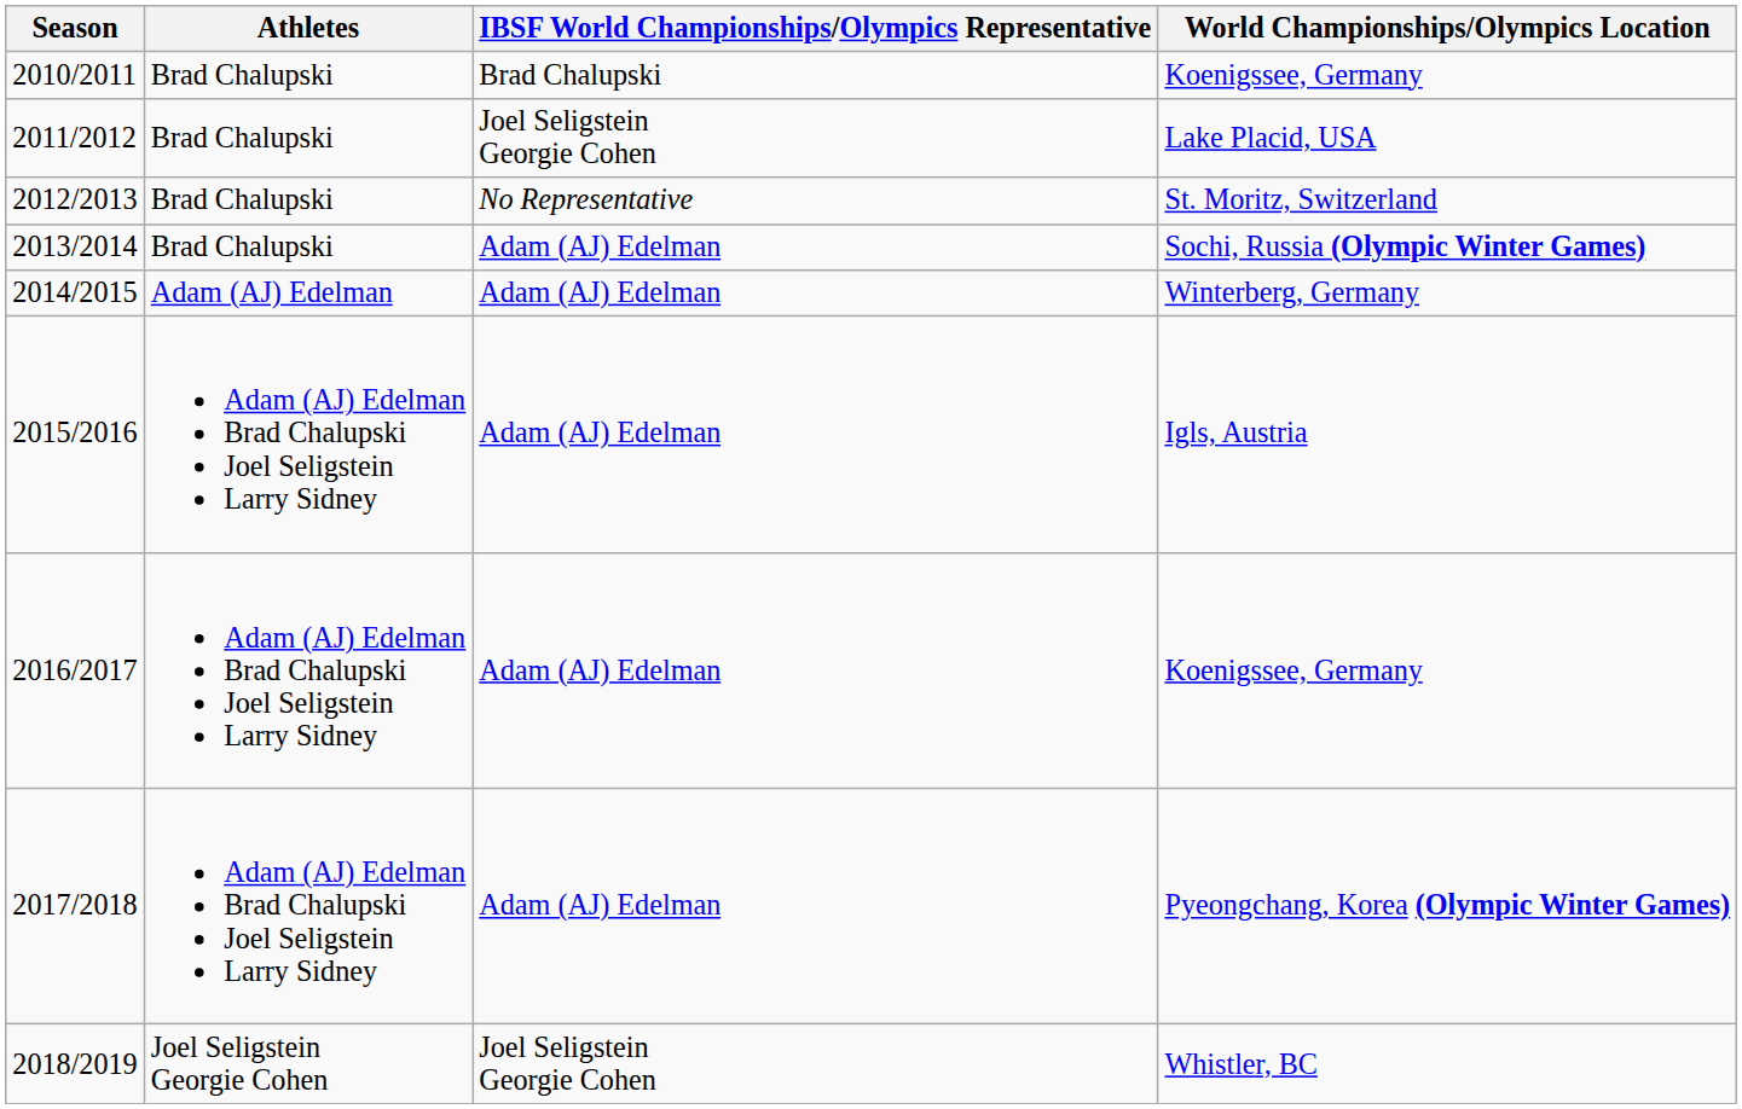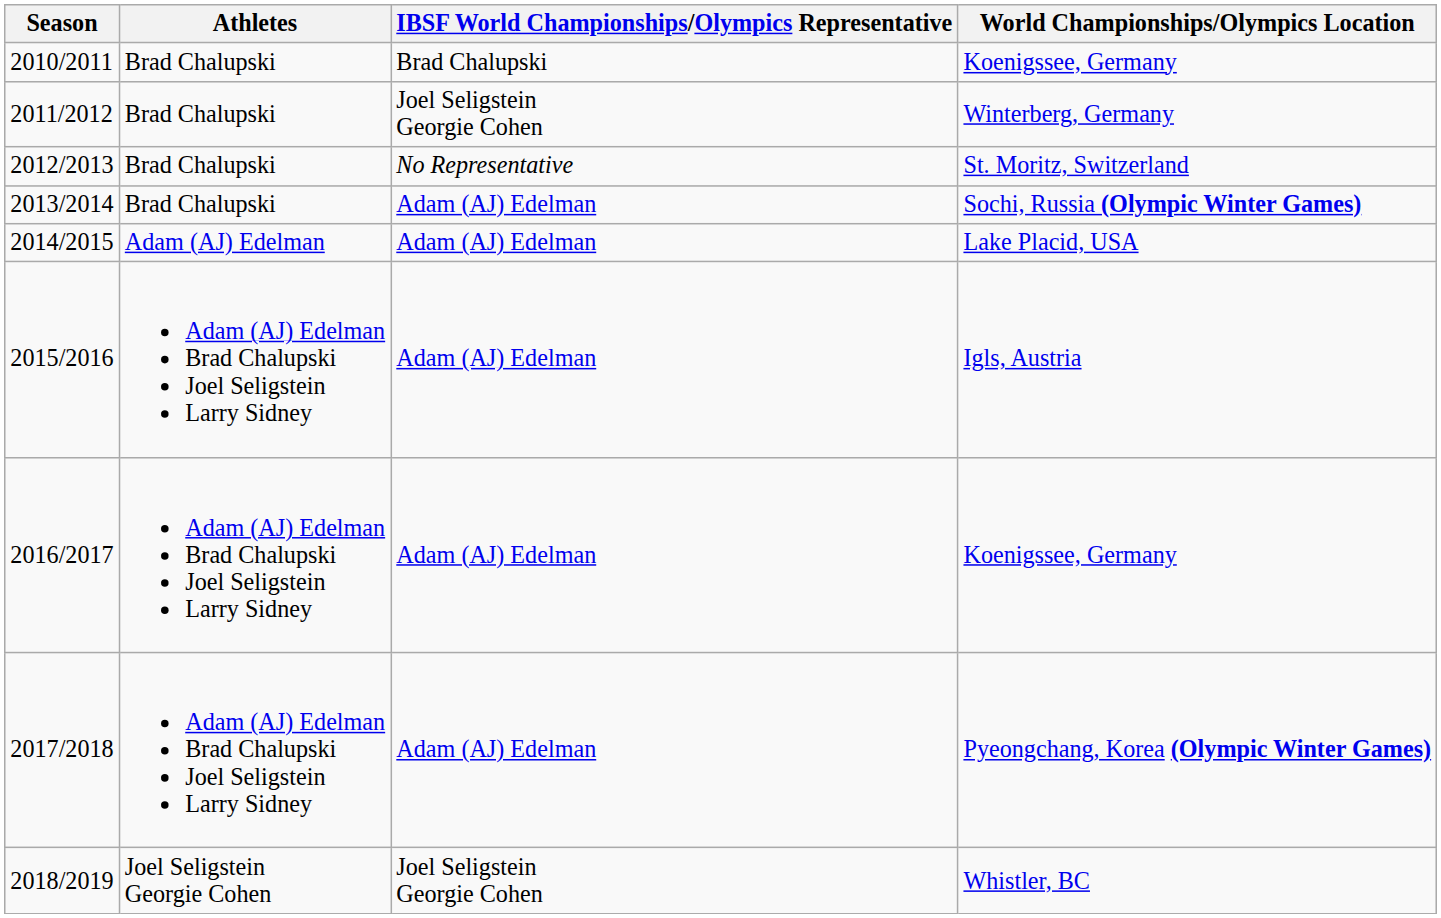 <table class="wikitable sortable">
 <tr>
 <th>Season</th>
 <th>Athletes</th>
 <th><a href='#'>IBSF World Championships</a>/<a href='#'>Olympics</a> Representative</th>
 <th>World Championships/Olympics Location</th>
 </tr>
 <tr>
 <td>2010/2011</td>
 <td>Brad Chalupski</td>
 <td>Brad Chalupski</td>
 <td><a href='#'>Koenigssee, Germany</a></td>
 </tr>
 <tr>
 <td>2011/2012</td>
 <td>Brad Chalupski</td>
 <td>Joel Seligstein<br>Georgie Cohen</td>
-<td><a href='#'>Lake Placid, USA</a></td>
+<td><a href='#'>Winterberg, Germany</a></td>
 </tr>
 <tr>
 <td>2012/2013</td>
 <td>Brad Chalupski</td>
 <td><em>No Representative</em></td>
 <td><a href='#'>St. Moritz, Switzerland</a></td>
 </tr>
 <tr>
 <td>2013/2014</td>
 <td>Brad Chalupski</td>
 <td><a href='#'>Adam (AJ) Edelman</a></td>
 <td><a href='#'>Sochi, Russia <strong>(Olympic Winter Games)</strong></a></td>
 </tr>
 <tr>
 <td>2014/2015</td>
 <td><a href='#'>Adam (AJ) Edelman</a></td>
 <td><a href='#'>Adam (AJ) Edelman</a></td>
-<td><a href='#'>Winterberg, Germany</a></td>
+<td><a href='#'>Lake Placid, USA</a></td>
 </tr>
 <tr>
 <td>2015/2016</td>
 <td><br><ul><li><a href='#'>Adam (AJ) Edelman</a></li><li>Brad Chalupski</li><li>Joel Seligstein</li><li>Larry Sidney</li></ul></td>
 <td><a href='#'>Adam (AJ) Edelman</a></td>
 <td><a href='#'>Igls, Austria</a></td>
 </tr>
 <tr>
 <td>2016/2017</td>
 <td><br><ul><li><a href='#'>Adam (AJ) Edelman</a></li><li>Brad Chalupski</li><li>Joel Seligstein</li><li>Larry Sidney</li></ul></td>
 <td><a href='#'>Adam (AJ) Edelman</a></td>
 <td><a href='#'>Koenigssee, Germany</a></td>
 </tr>
 <tr>
 <td>2017/2018</td>
 <td><br><ul><li><a href='#'>Adam (AJ) Edelman</a></li><li>Brad Chalupski</li><li>Joel Seligstein</li><li>Larry Sidney</li></ul></td>
 <td><a href='#'>Adam (AJ) Edelman</a></td>
 <td><a href='#'>Pyeongchang, Korea</a> <strong><a href='#'>(Olympic Winter Games)</a></strong></td>
 </tr>
 <tr>
 <td>2018/2019</td>
 <td>Joel Seligstein<br>Georgie Cohen</td>
 <td>Joel Seligstein<br>Georgie Cohen</td>
 <td><a href='#'>Whistler, BC</a></td>
 </tr>
 </table>
